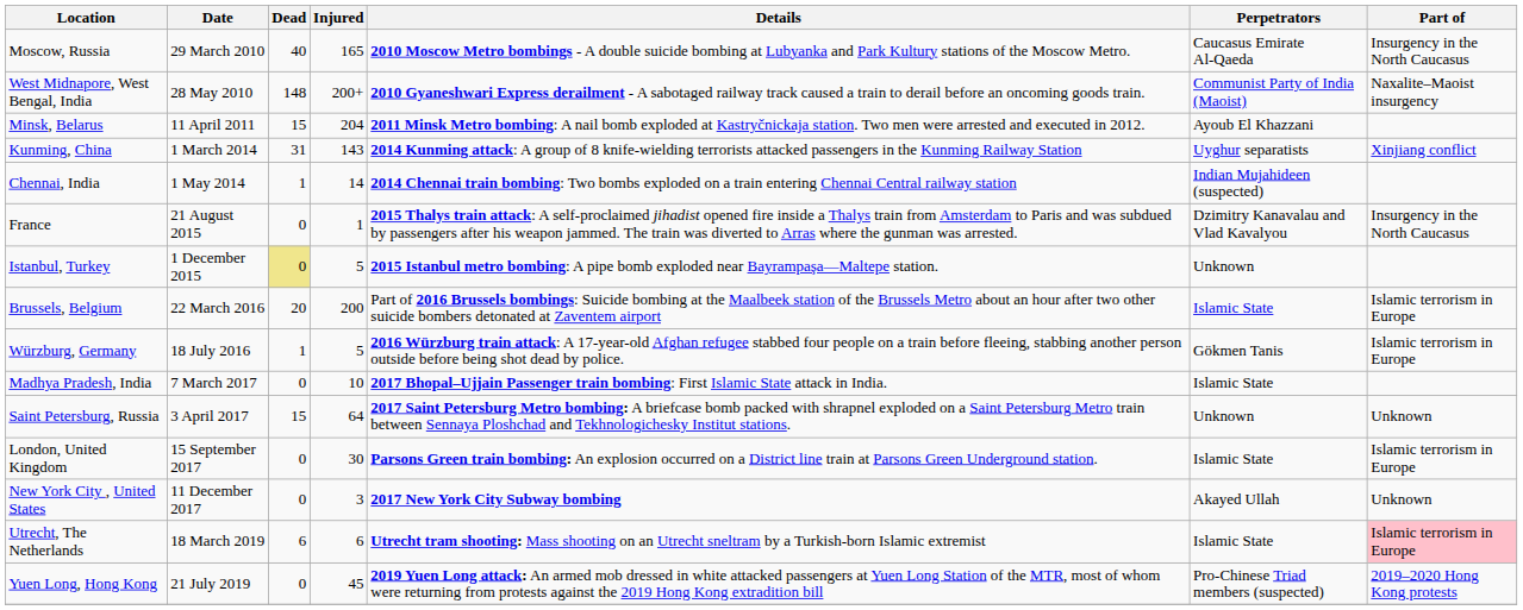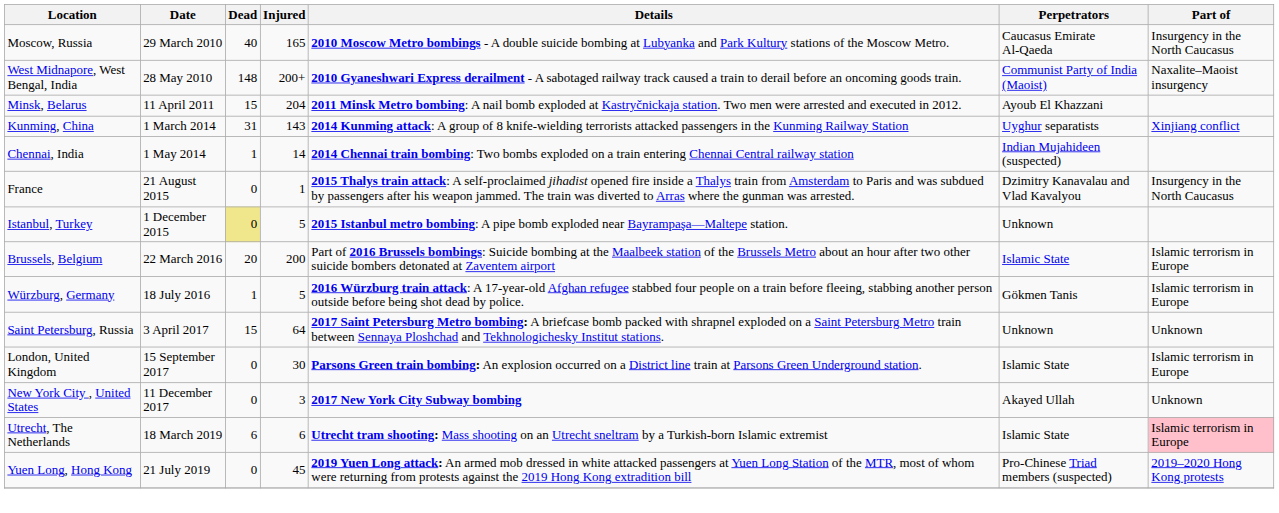 <table class="wikitable sortable">
 <tr>
 <th>Location</th>
 <th>Date</th>
 <th>Dead</th>
 <th>Injured</th>
 <th>Details</th>
 <th>Perpetrators</th>
 <th>Part of</th>
 </tr>
 <tr>
 <td> Moscow, Russia</td>
 <td>29 March 2010</td>
 <td align="right">40</td>
 <td align="right">165</td>
 <td><strong><a href='#'>2010 Moscow Metro bombings</a></strong> - A double suicide bombing at <a href='#'>Lubyanka</a> and <a href='#'>Park Kultury</a> stations of the Moscow Metro.</td>
 <td>Caucasus Emirate <br> Al-Qaeda</td>
 <td>Insurgency in the North Caucasus</td>
 </tr>
 <tr>
 <td> <a href='#'>West Midnapore</a>, West Bengal, India</td>
 <td>28 May 2010</td>
 <td align="right">148</td>
 <td align="right">200+</td>
 <td><strong><a href='#'>2010 Gyaneshwari Express derailment</a></strong> - A sabotaged railway track caused a train to derail before an oncoming goods train.</td>
 <td><a href='#'>Communist Party of India (Maoist)</a></td>
 <td>Naxalite–Maoist insurgency</td>
 </tr>
 <tr>
 <td> <a href='#'>Minsk</a>, <a href='#'>Belarus</a></td>
 <td>11 April 2011</td>
 <td align="right">15</td>
 <td align="right">204</td>
 <td><strong><a href='#'>2011 Minsk Metro bombing</a></strong>: A nail bomb exploded at <a href='#'>Kastryčnickaja station</a>. Two men were arrested and executed in 2012.</td>
 <td>Ayoub El Khazzani</td>
 <td></td>
 </tr>
 <tr>
 <td> <a href='#'>Kunming</a>, <a href='#'>China</a></td>
 <td>1 March 2014</td>
 <td align="right">31</td>
 <td align="right">143</td>
 <td><strong><a href='#'>2014 Kunming attack</a></strong>: A group of 8 knife-wielding terrorists attacked passengers in the <a href='#'>Kunming Railway Station</a></td>
 <td><a href='#'>Uyghur</a> separatists</td>
 <td><a href='#'>Xinjiang conflict</a></td>
 </tr>
 <tr>
 <td> <a href='#'>Chennai</a>, India</td>
 <td>1 May 2014</td>
 <td align="right">1</td>
 <td align="right">14</td>
 <td><strong><a href='#'>2014 Chennai train bombing</a></strong>: Two bombs exploded on a train entering <a href='#'>Chennai Central railway station</a></td>
 <td><a href='#'>Indian Mujahideen</a> (suspected)</td>
 <td></td>
 </tr>
 <tr>
 <td> France</td>
 <td>21 August 2015</td>
 <td align="right">0</td>
 <td align="right">1</td>
 <td><strong><a href='#'>2015 Thalys train attack</a></strong>: A self-proclaimed <em>jihadist</em> opened fire inside a <a href='#'>Thalys</a> train from <a href='#'>Amsterdam</a> to Paris and was subdued by passengers after his weapon jammed. The train was diverted to <a href='#'>Arras</a> where the gunman was arrested.</td>
 <td>Dzimitry Kanavalau and Vlad Kavalyou</td>
 <td>Insurgency in the North Caucasus</td>
 </tr>
 <tr>
 <td> <a href='#'>Istanbul</a>, <a href='#'>Turkey</a></td>
 <td>1 December 2015</td>
 <td align="right" style="background: khaki;">0</td>
 <td align="right">5</td>
 <td><strong><a href='#'>2015 Istanbul metro bombing</a></strong>: A pipe bomb exploded near <a href='#'>Bayrampaşa—Maltepe</a> station.</td>
 <td>Unknown</td>
 <td></td>
 </tr>
 <tr>
 <td> <a href='#'>Brussels</a>, <a href='#'>Belgium</a></td>
 <td>22 March 2016</td>
 <td align="right">20</td>
 <td align="right">200</td>
 <td>Part of <strong><a href='#'>2016 Brussels bombings</a></strong>: Suicide bombing at the <a href='#'>Maalbeek station</a> of the <a href='#'>Brussels Metro</a> about an hour after two other suicide bombers detonated at <a href='#'>Zaventem airport</a></td>
 <td><a href='#'>Islamic State</a></td>
 <td>Islamic terrorism in Europe</td>
 </tr>
 <tr>
 <td> <a href='#'>Würzburg</a>, <a href='#'>Germany</a></td>
 <td>18 July 2016</td>
 <td align="right">1</td>
 <td align="right">5</td>
 <td><strong><a href='#'>2016 Würzburg train attack</a></strong>: A 17-year-old <a href='#'>Afghan refugee</a> stabbed four people on a train before fleeing, stabbing another person outside before being shot dead by police.</td>
 <td>Gökmen Tanis</td>
 <td>Islamic terrorism in Europe</td>
 </tr>
 <tr>
-<td> <a href='#'>Madhya Pradesh</a>, India</td>
-<td>7 March 2017</td>
-<td align="right">0</td>
-<td align="right">10</td>
-<td><strong><a href='#'>2017 Bhopal–Ujjain Passenger train bombing</a></strong>: First <a href='#'>Islamic State</a> attack in India.</td>
-<td>Islamic State</td>
-<td></td>
-</tr>
-<tr>
 <td> <a href='#'>Saint Petersburg</a>, Russia</td>
 <td>3 April 2017</td>
 <td align="right">15</td>
 <td align="right">64</td>
 <td><strong><a href='#'>2017 Saint Petersburg Metro bombing</a>:</strong> A briefcase bomb packed with shrapnel exploded on a <a href='#'>Saint Petersburg Metro</a> train between <a href='#'>Sennaya Ploshchad</a> and <a href='#'>Tekhnologichesky Institut stations</a>.</td>
 <td>Unknown</td>
 <td>Unknown</td>
 </tr>
 <tr>
 <td> London, United Kingdom</td>
 <td>15 September 2017</td>
 <td align="right">0</td>
 <td align="right">30</td>
 <td><strong><a href='#'>Parsons Green train bombing</a>:</strong> An explosion occurred on a <a href='#'>District line</a> train at <a href='#'>Parsons Green Underground station</a>.</td>
 <td>Islamic State</td>
 <td>Islamic terrorism in Europe</td>
 </tr>
 <tr>
 <td> <a href='#'>New York City </a>, <a href='#'>United States</a></td>
 <td>11 December 2017</td>
 <td align="right">0</td>
 <td align="right">3</td>
 <td><strong><a href='#'>2017 New York City Subway bombing</a></strong></td>
 <td>Akayed Ullah</td>
 <td>Unknown</td>
 </tr>
 <tr>
 <td> <a href='#'>Utrecht</a>, The Netherlands</td>
 <td>18 March 2019</td>
 <td align="right">6</td>
 <td align="right">6</td>
 <td><strong><a href='#'>Utrecht tram shooting</a>:</strong> <a href='#'>Mass shooting</a> on an <a href='#'>Utrecht sneltram</a> by a Turkish-born Islamic extremist</td>
 <td>Islamic State</td>
 <td style="background: pink;">Islamic terrorism in Europe</td>
 </tr>
 <tr>
 <td> <a href='#'>Yuen Long</a>, <a href='#'>Hong Kong</a></td>
 <td>21 July 2019</td>
 <td align="right">0</td>
 <td align="right">45</td>
 <td><strong><a href='#'>2019 Yuen Long attack</a>:</strong> An armed mob dressed in white attacked passengers at <a href='#'>Yuen Long Station</a> of the <a href='#'>MTR</a>, most of whom were returning from protests against the <a href='#'>2019 Hong Kong extradition bill</a></td>
 <td>Pro-Chinese <a href='#'>Triad</a> members (suspected)</td>
 <td><a href='#'>2019–2020 Hong Kong protests</a></td>
 </tr>
 <tr>
 </tr>
 </table>
